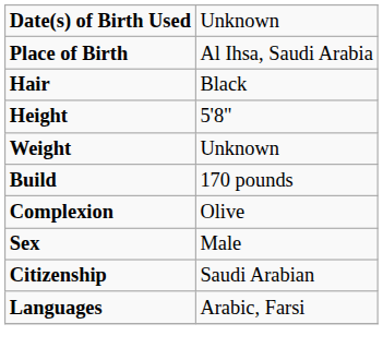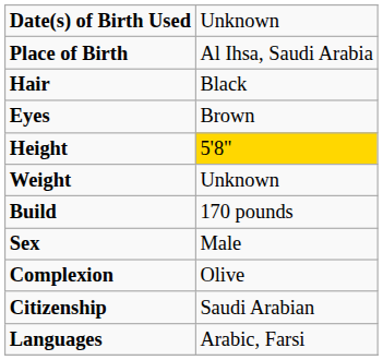 <table class="wikitable sortable">
 <tr>
 <td><strong>Date(s) of Birth Used</strong></td>
 <td>Unknown</td>
 </tr>
 <tr>
 <td><strong>Place of Birth</strong></td>
 <td>Al Ihsa, Saudi Arabia</td>
 </tr>
 <tr>
 <td><strong>Hair</strong></td>
 <td>Black</td>
 </tr>
 <tr>
+<td><strong>Eyes</strong></td>
+<td>Brown</td>
+</tr>
+<tr>
 <td><strong>Height</strong></td>
-<td>5'8"</td>
+<td style="background: gold;">5'8"</td>
 </tr>
 <tr>
 <td><strong>Weight</strong></td>
 <td>Unknown</td>
 </tr>
 <tr>
 <td><strong>Build</strong></td>
 <td>170 pounds</td>
 </tr>
 <tr>
+<td><strong>Sex</strong></td>
+<td>Male</td>
+</tr>
+<tr>
 <td><strong>Complexion</strong></td>
 <td>Olive</td>
-</tr>
-<tr>
-<td><strong>Sex</strong></td>
-<td>Male</td>
 </tr>
 <tr>
 <td><strong>Citizenship</strong></td>
 <td>Saudi Arabian</td>
 </tr>
 <tr>
 <td><strong>Languages</strong></td>
 <td>Arabic, Farsi</td>
 </tr>
 <tr>
 </tr>
 </table>
